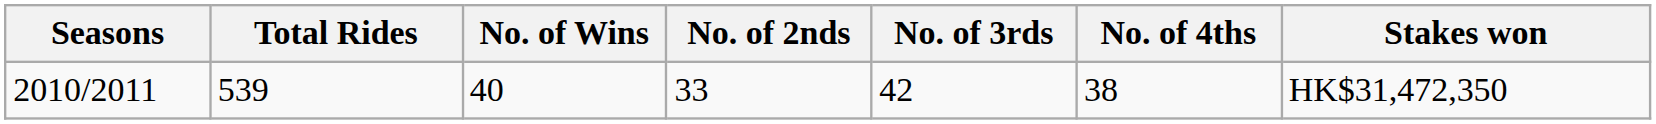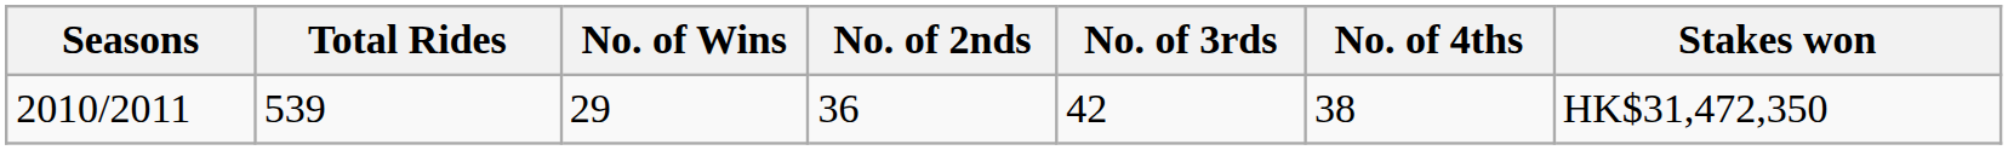 <table class="wikitable sortable" style="font-size:90%;">
 <tr>
 <th width="80px">Seasons</th>
 <th width="100px">Total Rides</th>
 <th width="80px">No. of Wins</th>
 <th width="80px">No. of 2nds</th>
 <th width="80px">No. of 3rds</th>
 <th width="80px">No. of 4ths</th>
 <th width="150px">Stakes won</th>
 </tr>
 <tr>
 <td>2010/2011</td>
 <td>539</td>
-<td>40</td>
-<td>33</td>
+<td>29</td>
+<td>36</td>
 <td>42</td>
 <td>38</td>
 <td>HK$31,472,350</td>
 </tr>
 </table>
